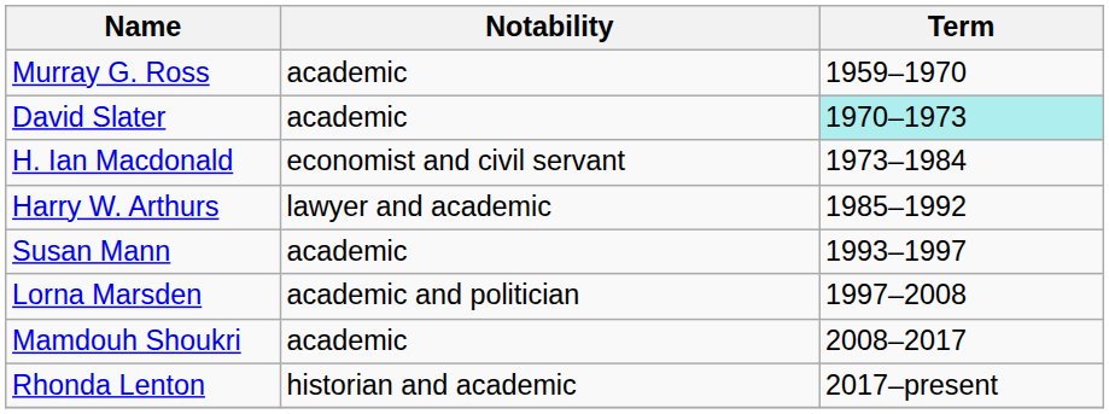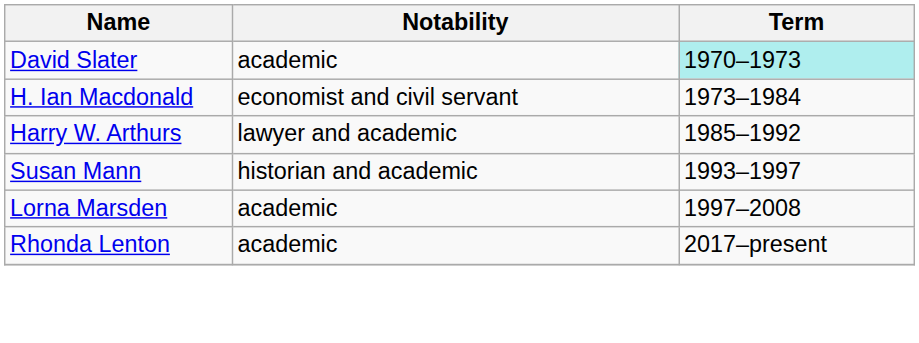 <table class="wikitable sortable" style="width: 100%;">
 <tr>
 <th width = "25%">Name</th>
 <th class="unsortable">Notability</th>
 <th>Term</th>
-</tr>
-<tr valign="top">
-<td><a href='#'>Murray G. Ross</a></td>
-<td>academic</td>
-<td>1959–1970</td>
 </tr>
 <tr valign="top">
 <td><a href='#'>David Slater</a></td>
 <td>academic</td>
 <td style="background: paleturquoise;">1970–1973</td>
 </tr>
 <tr valign="top">
 <td><a href='#'>H. Ian Macdonald</a></td>
 <td>economist and civil servant</td>
 <td>1973–1984</td>
 </tr>
 <tr valign="top">
 <td><a href='#'>Harry W. Arthurs</a></td>
 <td>lawyer and academic</td>
 <td>1985–1992</td>
 </tr>
 <tr valign="top">
 <td><a href='#'>Susan Mann</a></td>
-<td>academic</td>
+<td>historian and academic</td>
 <td>1993–1997</td>
 </tr>
 <tr valign="top">
 <td><a href='#'>Lorna Marsden</a></td>
-<td>academic and politician</td>
+<td>academic</td>
 <td>1997–2008</td>
 </tr>
 <tr valign="top">
-<td><a href='#'>Mamdouh Shoukri</a></td>
+<td><a href='#'>Rhonda Lenton</a></td>
 <td>academic</td>
-<td>2008–2017</td>
-</tr>
-<tr valign="top">
-<td><a href='#'>Rhonda Lenton</a></td>
-<td>historian and academic</td>
 <td>2017–present</td>
 </tr>
 <tr valign="top">
 </tr>
 </table>
